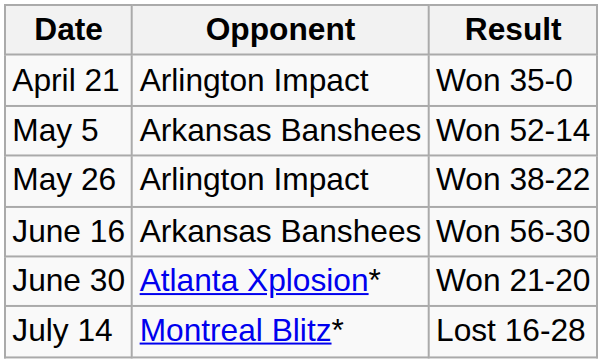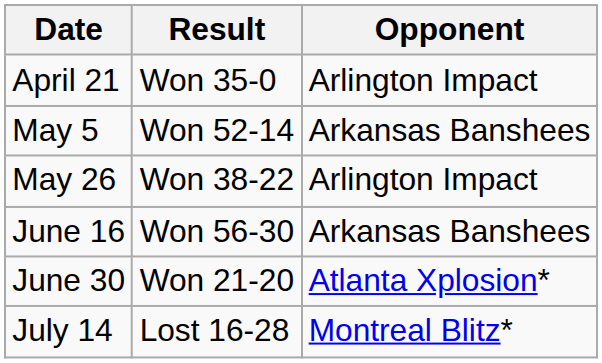 <table class="wikitable">
 <tr>
 <th>Date</th>
+<th>Result</th>
 <th>Opponent</th>
-<th>Result</th>
 </tr>
 <tr>
 <td>April 21</td>
+<td>Won 35-0</td>
 <td>Arlington Impact</td>
-<td>Won 35-0</td>
 </tr>
 <tr>
 <td>May 5</td>
+<td>Won 52-14</td>
 <td>Arkansas Banshees</td>
-<td>Won 52-14</td>
 </tr>
 <tr>
 <td>May 26</td>
+<td>Won 38-22</td>
 <td>Arlington Impact</td>
-<td>Won 38-22</td>
 </tr>
 <tr>
 <td>June 16</td>
+<td>Won 56-30</td>
 <td>Arkansas Banshees</td>
-<td>Won 56-30</td>
 </tr>
 <tr>
 <td>June 30</td>
+<td>Won 21-20</td>
 <td><a href='#'>Atlanta Xplosion</a>*</td>
-<td>Won 21-20</td>
 </tr>
 <tr>
 <td>July 14</td>
+<td>Lost 16-28</td>
 <td><a href='#'>Montreal Blitz</a>*</td>
-<td>Lost 16-28</td>
 </tr>
 </table>
